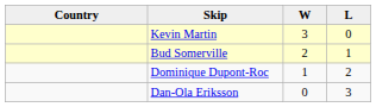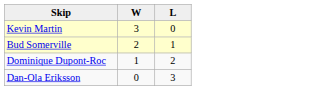 <table class="wikitable">
 <tr>
-<th style="background:#efefef; width:180px;">Country</th>
 <th style="background:#efefef; width:170px;">Skip</th>
 <th style="background:#efefef; width:50px;">W</th>
 <th style="background:#efefef; width:50px;">L</th>
 </tr>
 <tr style="background:#ffc;">
-<td></td>
 <td><a href='#'>Kevin Martin</a></td>
 <td align=center>3</td>
 <td align=center>0</td>
 </tr>
 <tr style="background:#ffc;">
-<td></td>
 <td><a href='#'>Bud Somerville</a></td>
 <td align=center>2</td>
 <td align=center>1</td>
 </tr>
 <tr>
-<td></td>
 <td><a href='#'>Dominique Dupont-Roc</a></td>
 <td align=center>1</td>
 <td align=center>2</td>
 </tr>
 <tr>
-<td></td>
 <td><a href='#'>Dan-Ola Eriksson</a></td>
 <td align=center>0</td>
 <td align=center>3</td>
 </tr>
 </table>
